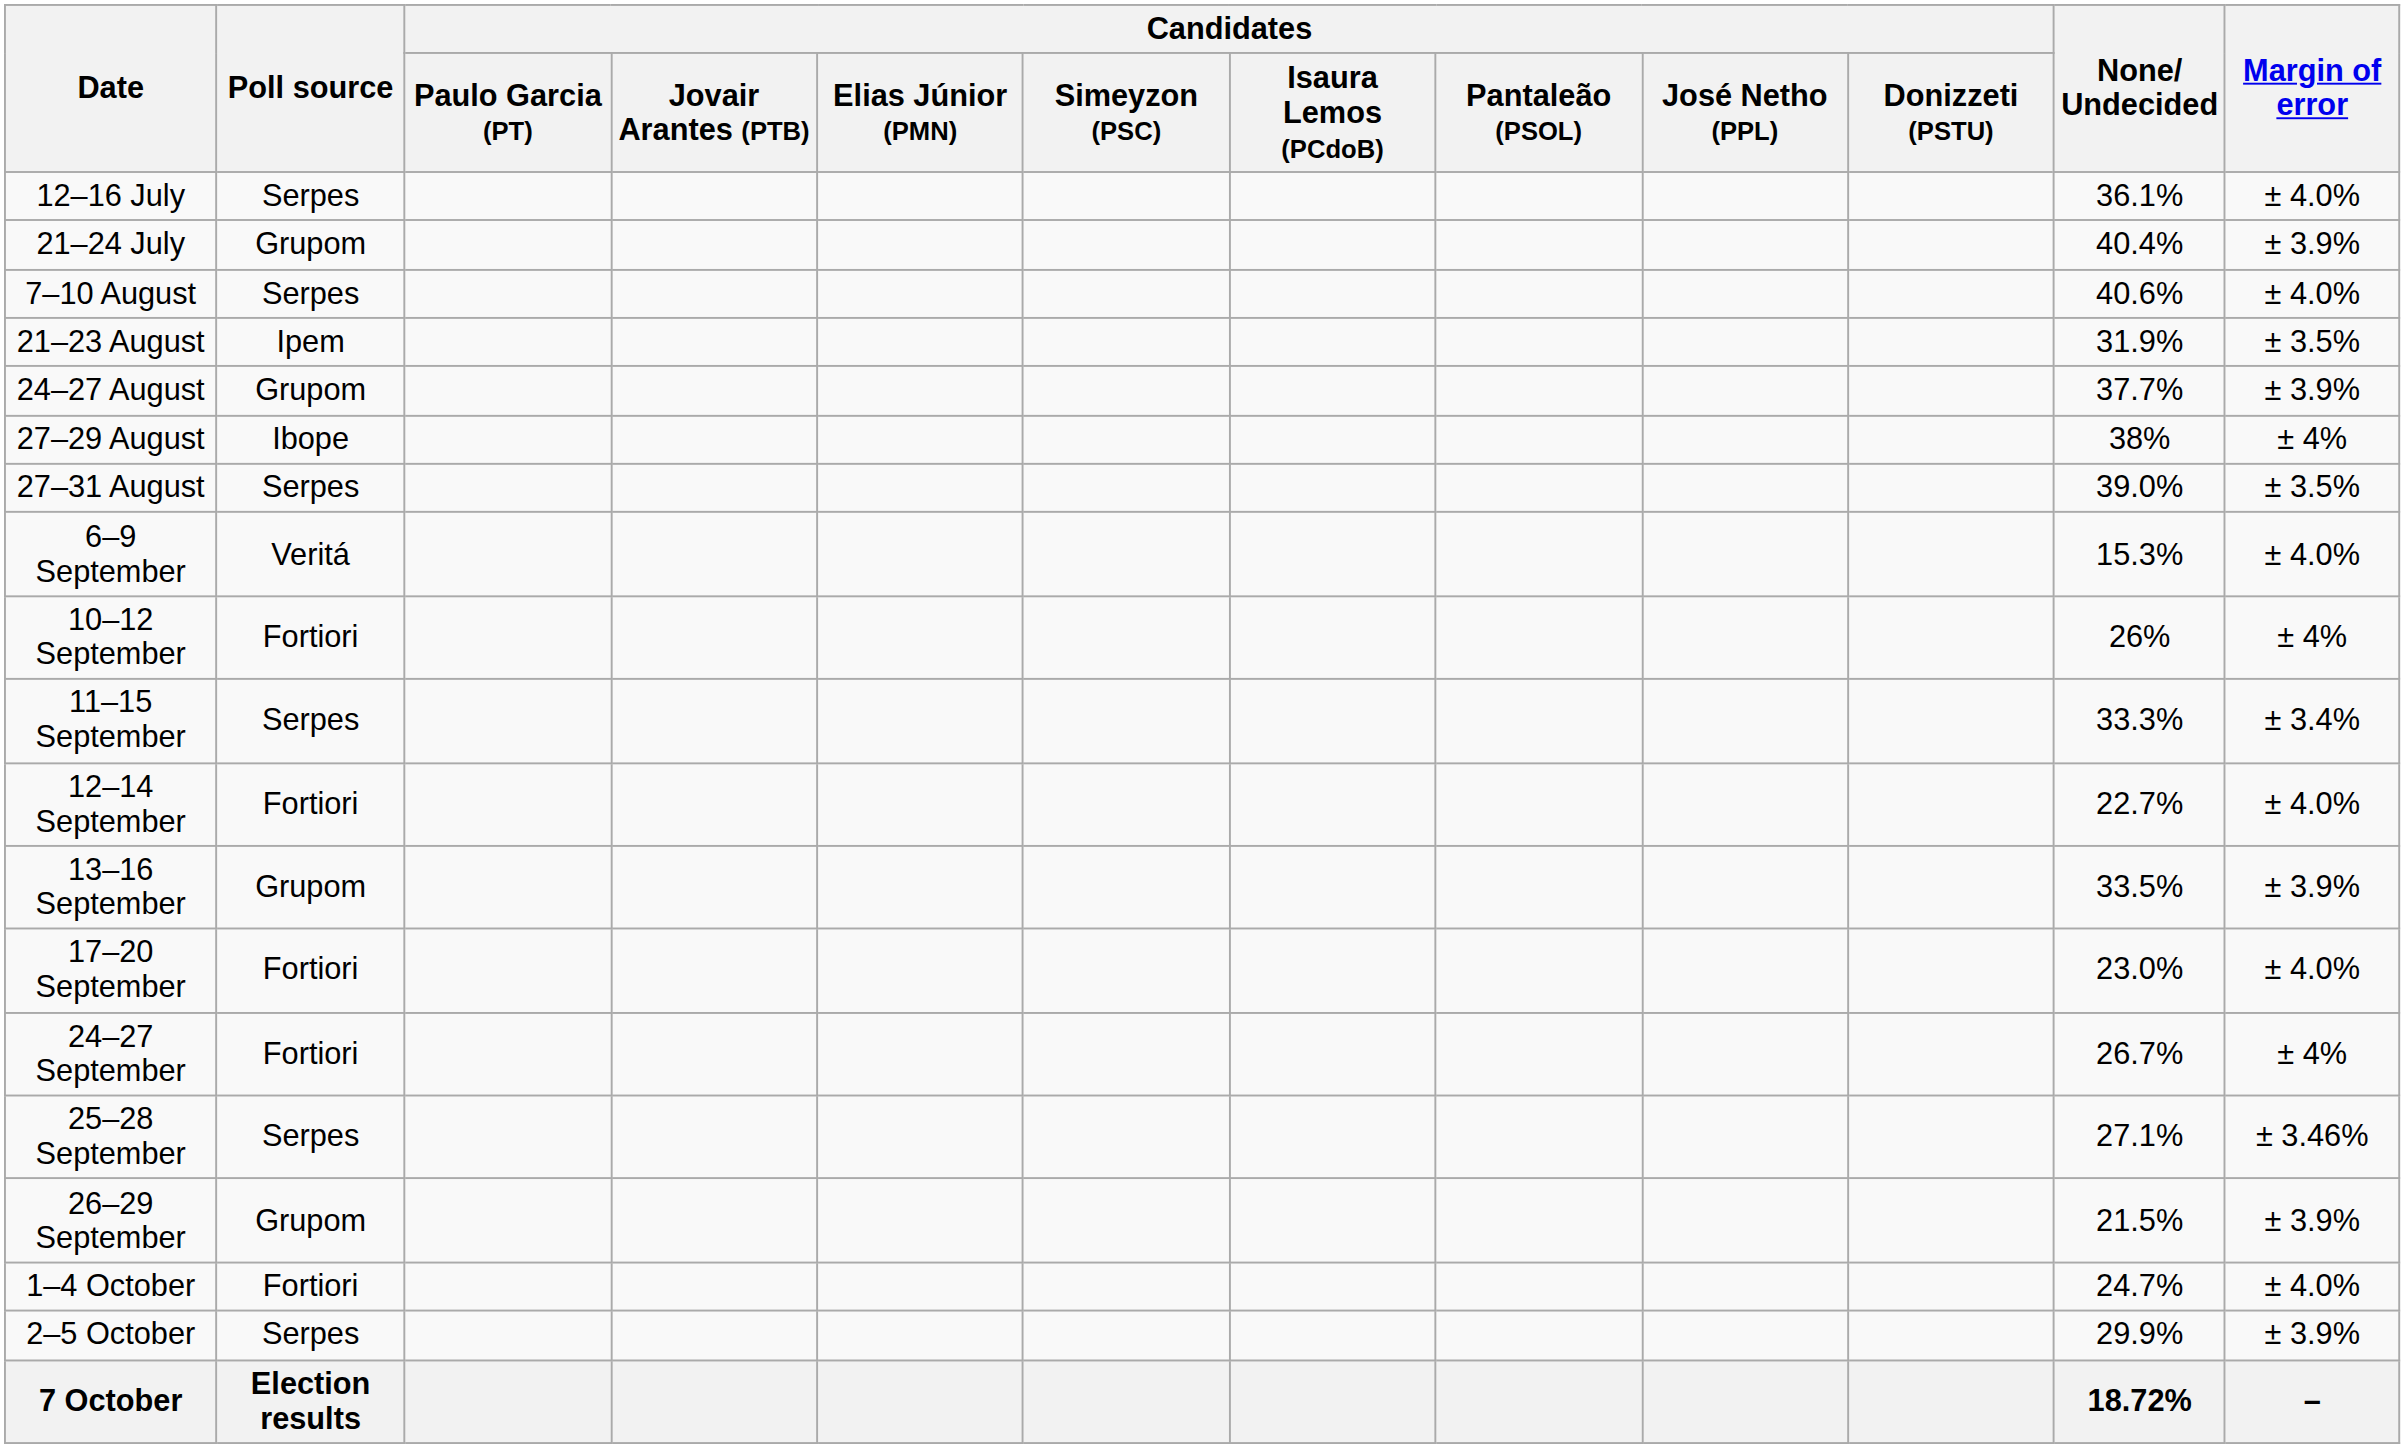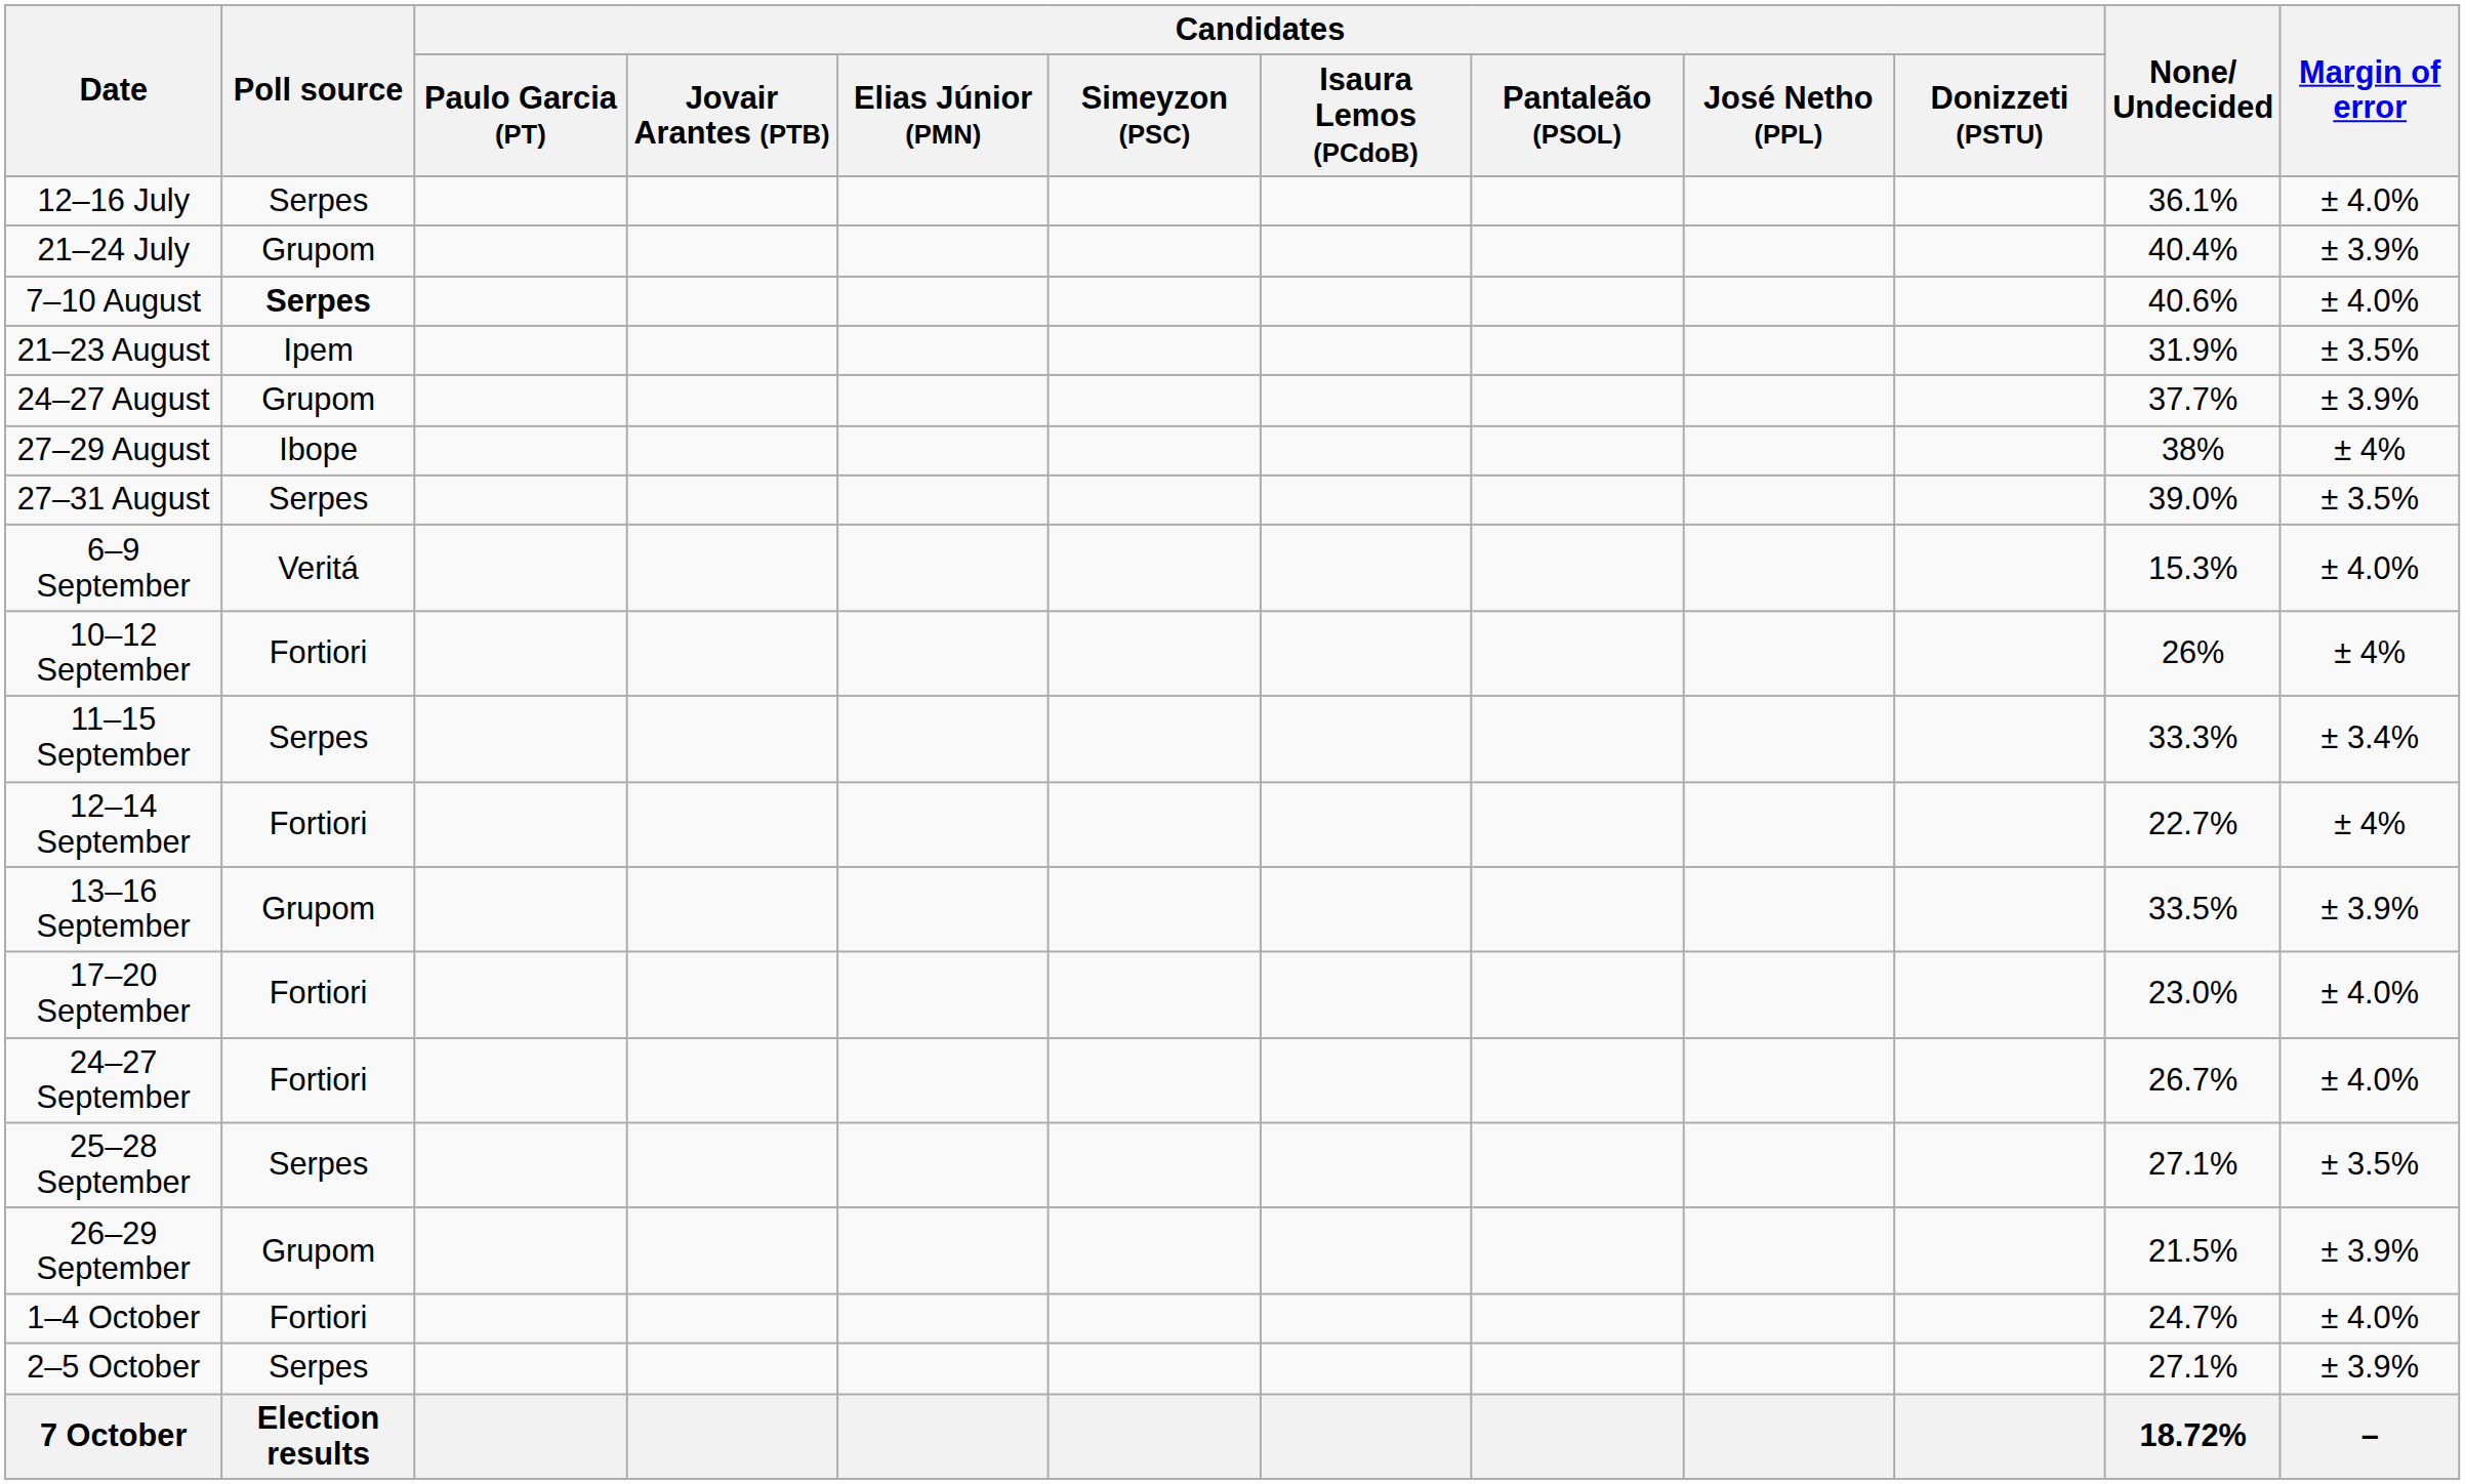 <table class=wikitable style=text-align:center;>
 <tr>
 <th rowspan=2>Date</th>
 <th rowspan=2>Poll source</th>
 <th colspan=8>Candidates</th>
 <th rowspan=2>None/<br>Undecided</th>
 <th rowspan=2><a href='#'>Margin of error</a></th>
 </tr>
 <tr>
 <th width=100>Paulo Garcia <small>(PT)</small></th>
 <th width=100>Jovair Arantes <small>(PTB)</small></th>
 <th width=100>Elias Júnior <small>(PMN)</small></th>
 <th width=100>Simeyzon <small>(PSC)</small></th>
 <th width=100>Isaura Lemos <small>(PCdoB)</small></th>
 <th width=100>Pantaleão <small>(PSOL)</small></th>
 <th width=100>José Netho <small>(PPL)</small></th>
 <th width=100>Donizzeti <small> (PSTU)</small></th>
 </tr>
 <tr>
 <td>12–16 July</td>
 <td>Serpes</td>
 <td></td>
 <td></td>
 <td></td>
 <td></td>
 <td></td>
 <td></td>
 <td></td>
 <td></td>
 <td>36.1%</td>
 <td>± 4.0%</td>
 </tr>
 <tr>
 <td>21–24 July</td>
 <td>Grupom</td>
 <td></td>
 <td></td>
 <td></td>
 <td></td>
 <td></td>
 <td></td>
 <td></td>
 <td></td>
 <td>40.4%</td>
 <td>± 3.9%</td>
 </tr>
 <tr>
 <td>7–10 August</td>
-<td>Serpes</td>
+<td><strong>Serpes</strong></td>
 <td></td>
 <td></td>
 <td></td>
 <td></td>
 <td></td>
 <td></td>
 <td></td>
 <td></td>
 <td>40.6%</td>
 <td>± 4.0%</td>
 </tr>
 <tr>
 <td>21–23 August</td>
 <td>Ipem</td>
 <td></td>
 <td></td>
 <td></td>
 <td></td>
 <td></td>
 <td></td>
 <td></td>
 <td></td>
 <td>31.9%</td>
 <td>± 3.5%</td>
 </tr>
 <tr>
 <td>24–27 August</td>
 <td>Grupom</td>
 <td></td>
 <td></td>
 <td></td>
 <td></td>
 <td></td>
 <td></td>
 <td></td>
 <td></td>
 <td>37.7%</td>
 <td>± 3.9%</td>
 </tr>
 <tr>
 <td>27–29 August</td>
 <td>Ibope</td>
 <td></td>
 <td></td>
 <td></td>
 <td></td>
 <td></td>
 <td></td>
 <td></td>
 <td></td>
 <td>38%</td>
 <td>± 4%</td>
 </tr>
 <tr>
 <td>27–31 August</td>
 <td>Serpes</td>
 <td></td>
 <td></td>
 <td></td>
 <td></td>
 <td></td>
 <td></td>
 <td></td>
 <td></td>
 <td>39.0%</td>
 <td>± 3.5%</td>
 </tr>
 <tr>
 <td>6–9 September</td>
 <td>Veritá</td>
 <td></td>
 <td></td>
 <td></td>
 <td></td>
 <td></td>
 <td></td>
 <td></td>
 <td></td>
 <td>15.3%</td>
 <td>± 4.0%</td>
 </tr>
 <tr>
 <td>10–12 September</td>
 <td>Fortiori</td>
 <td></td>
 <td></td>
 <td></td>
 <td></td>
 <td></td>
 <td></td>
 <td></td>
 <td></td>
 <td>26%</td>
 <td>± 4%</td>
 </tr>
 <tr>
 <td>11–15 September</td>
 <td>Serpes</td>
 <td></td>
 <td></td>
 <td></td>
 <td></td>
 <td></td>
 <td></td>
 <td></td>
 <td></td>
 <td>33.3%</td>
 <td>± 3.4%</td>
 </tr>
 <tr>
 <td>12–14 September</td>
 <td>Fortiori</td>
 <td></td>
 <td></td>
 <td></td>
 <td></td>
 <td></td>
 <td></td>
 <td></td>
 <td></td>
 <td>22.7%</td>
-<td>± 4.0%</td>
+<td>± 4%</td>
 </tr>
 <tr>
 <td>13–16 September</td>
 <td>Grupom</td>
 <td></td>
 <td></td>
 <td></td>
 <td></td>
 <td></td>
 <td></td>
 <td></td>
 <td></td>
 <td>33.5%</td>
 <td>± 3.9%</td>
 </tr>
 <tr>
 <td>17–20 September</td>
 <td>Fortiori</td>
 <td></td>
 <td></td>
 <td></td>
 <td></td>
 <td></td>
 <td></td>
 <td></td>
 <td></td>
 <td>23.0%</td>
 <td>± 4.0%</td>
 </tr>
 <tr>
 <td>24–27 September</td>
 <td>Fortiori</td>
 <td></td>
 <td></td>
 <td></td>
 <td></td>
 <td></td>
 <td></td>
 <td></td>
 <td></td>
 <td>26.7%</td>
-<td>± 4%</td>
+<td>± 4.0%</td>
 </tr>
 <tr>
 <td>25–28 September</td>
 <td>Serpes</td>
 <td></td>
 <td></td>
 <td></td>
 <td></td>
 <td></td>
 <td></td>
 <td></td>
 <td></td>
 <td>27.1%</td>
-<td>± 3.46%</td>
+<td>± 3.5%</td>
 </tr>
 <tr>
 <td>26–29 September</td>
 <td>Grupom</td>
 <td></td>
 <td></td>
 <td></td>
 <td></td>
 <td></td>
 <td></td>
 <td></td>
 <td></td>
 <td>21.5%</td>
 <td>± 3.9%</td>
 </tr>
 <tr>
 <td>1–4 October</td>
 <td>Fortiori</td>
 <td></td>
 <td></td>
 <td></td>
 <td></td>
 <td></td>
 <td></td>
 <td></td>
 <td></td>
 <td>24.7%</td>
 <td>± 4.0%</td>
 </tr>
 <tr>
 <td>2–5 October</td>
 <td>Serpes</td>
 <td></td>
 <td></td>
 <td></td>
 <td></td>
 <td></td>
 <td></td>
 <td></td>
 <td></td>
-<td>29.9%</td>
+<td>27.1%</td>
 <td>± 3.9%</td>
 </tr>
 <tr>
 <th>7 October</th>
 <th>Election results</th>
 <th></th>
 <th></th>
 <th></th>
 <th></th>
 <th></th>
 <th></th>
 <th></th>
 <th></th>
 <th>18.72%</th>
 <th>–</th>
 </tr>
 </table>
